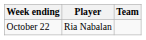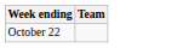 <table class="wikitable">
 <tr>
 <th>Week ending</th>
-<th>Player</th>
 <th>Team</th>
 </tr>
 <tr>
 <td>October 22 </td>
-<td>Ria Nabalan</td>
 <td></td>
 </tr>
 </table>
